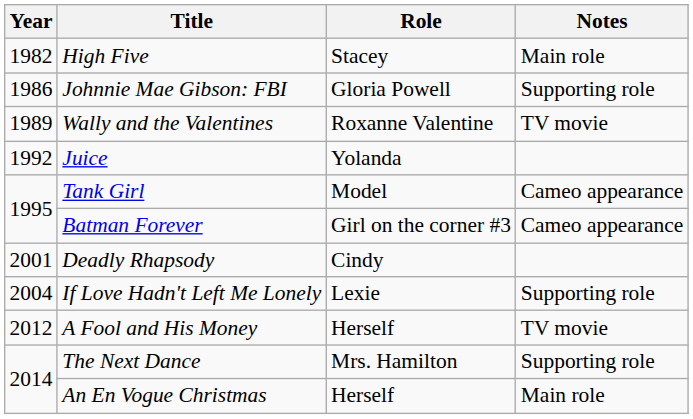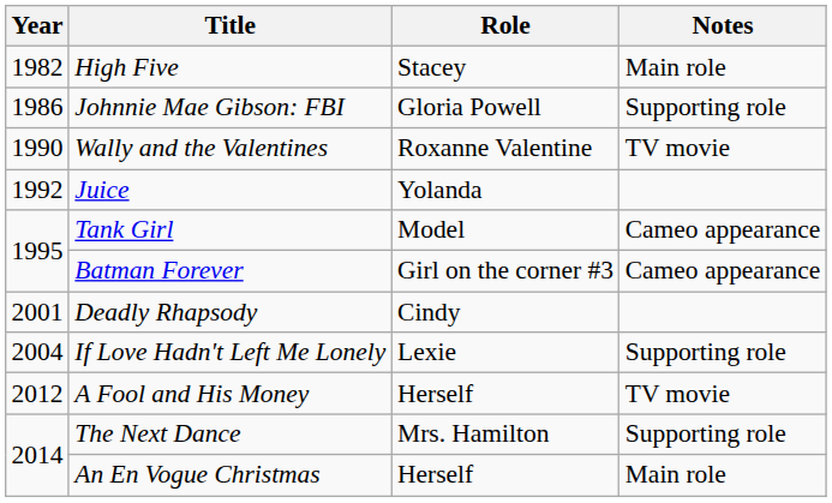 <table class="wikitable">
 <tr>
 <th>Year</th>
 <th>Title</th>
 <th>Role</th>
 <th>Notes</th>
 </tr>
 <tr>
 <td>1982</td>
 <td><em>High Five</em></td>
 <td>Stacey</td>
 <td>Main role</td>
 </tr>
 <tr>
 <td>1986</td>
 <td><em>Johnnie Mae Gibson: FBI</em></td>
 <td>Gloria Powell</td>
 <td>Supporting role</td>
 </tr>
 <tr>
-<td>1989</td>
+<td>1990</td>
 <td><em>Wally and the Valentines</em></td>
 <td>Roxanne Valentine</td>
 <td>TV movie</td>
 </tr>
 <tr>
 <td>1992</td>
 <td><em><a href='#'>Juice</a></em></td>
 <td>Yolanda</td>
 <td></td>
 </tr>
 <tr>
 <td rowspan="2">1995</td>
 <td><em><a href='#'>Tank Girl</a></em></td>
 <td>Model</td>
 <td>Cameo appearance</td>
 </tr>
 <tr>
 <td><em><a href='#'>Batman Forever</a></em></td>
 <td>Girl on the corner #3</td>
 <td>Cameo appearance</td>
 </tr>
 <tr>
 <td>2001</td>
 <td><em>Deadly Rhapsody</em></td>
 <td>Cindy</td>
 <td></td>
 </tr>
 <tr>
 <td>2004</td>
 <td><em>If Love Hadn't Left Me Lonely</em></td>
 <td>Lexie</td>
 <td>Supporting role</td>
 </tr>
 <tr>
 <td>2012</td>
 <td><em>A Fool and His Money</em></td>
 <td>Herself</td>
 <td>TV movie</td>
 </tr>
 <tr>
 <td rowspan="2">2014</td>
 <td><em>The Next Dance</em></td>
 <td>Mrs. Hamilton</td>
 <td>Supporting role</td>
 </tr>
 <tr>
 <td><em>An En Vogue Christmas</em></td>
 <td>Herself</td>
 <td>Main role</td>
 </tr>
 </table>
